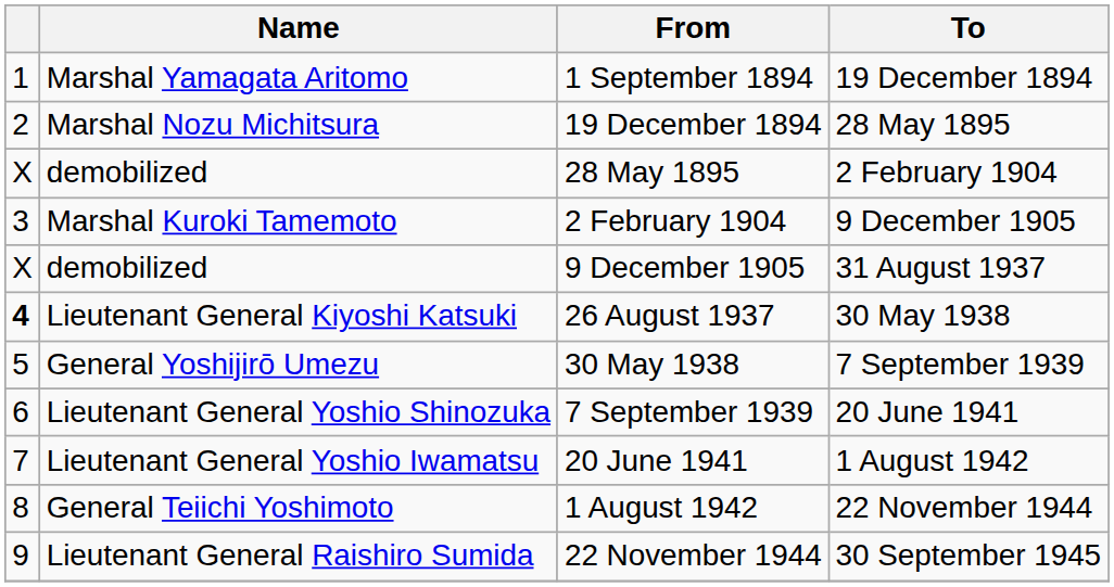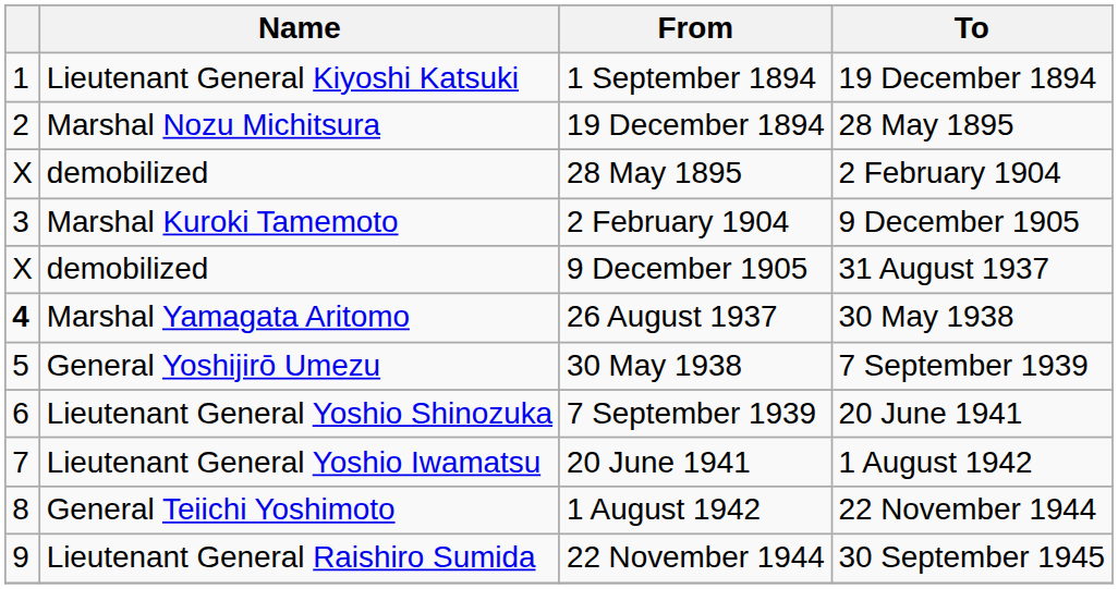 <table class=wikitable>
 <tr>
 <th></th>
 <th>Name</th>
 <th>From</th>
 <th>To</th>
 </tr>
 <tr>
 <td>1</td>
-<td>Marshal <a href='#'>Yamagata Aritomo</a></td>
+<td>Lieutenant General <a href='#'>Kiyoshi Katsuki</a></td>
 <td>1 September 1894</td>
 <td>19 December 1894</td>
 </tr>
 <tr>
 <td>2</td>
 <td>Marshal <a href='#'>Nozu Michitsura</a></td>
 <td>19 December 1894</td>
 <td>28 May 1895</td>
 </tr>
 <tr>
 <td>X</td>
 <td>demobilized</td>
 <td>28 May 1895</td>
 <td>2 February 1904</td>
 </tr>
 <tr>
 <td>3</td>
 <td>Marshal <a href='#'>Kuroki Tamemoto</a></td>
 <td>2 February 1904</td>
 <td>9 December 1905</td>
 </tr>
 <tr>
 <td>X</td>
 <td>demobilized</td>
 <td>9 December 1905</td>
 <td>31 August 1937</td>
 </tr>
 <tr>
 <td><strong>4</strong></td>
-<td>Lieutenant General <a href='#'>Kiyoshi Katsuki</a></td>
+<td>Marshal <a href='#'>Yamagata Aritomo</a></td>
 <td>26 August 1937</td>
 <td>30 May 1938</td>
 </tr>
 <tr>
 <td>5</td>
 <td>General <a href='#'>Yoshijirō Umezu</a></td>
 <td>30 May 1938</td>
 <td>7 September 1939</td>
 </tr>
 <tr>
 <td>6</td>
 <td>Lieutenant General <a href='#'>Yoshio Shinozuka</a></td>
 <td>7 September 1939</td>
 <td>20 June 1941</td>
 </tr>
 <tr>
 <td>7</td>
 <td>Lieutenant General <a href='#'>Yoshio Iwamatsu</a></td>
 <td>20 June 1941</td>
 <td>1 August 1942</td>
 </tr>
 <tr>
 <td>8</td>
 <td>General <a href='#'>Teiichi Yoshimoto</a></td>
 <td>1 August 1942</td>
 <td>22 November 1944</td>
 </tr>
 <tr>
 <td>9</td>
 <td>Lieutenant General <a href='#'>Raishiro Sumida</a></td>
 <td>22 November 1944</td>
 <td>30 September 1945</td>
 </tr>
 <tr>
 </tr>
 </table>
